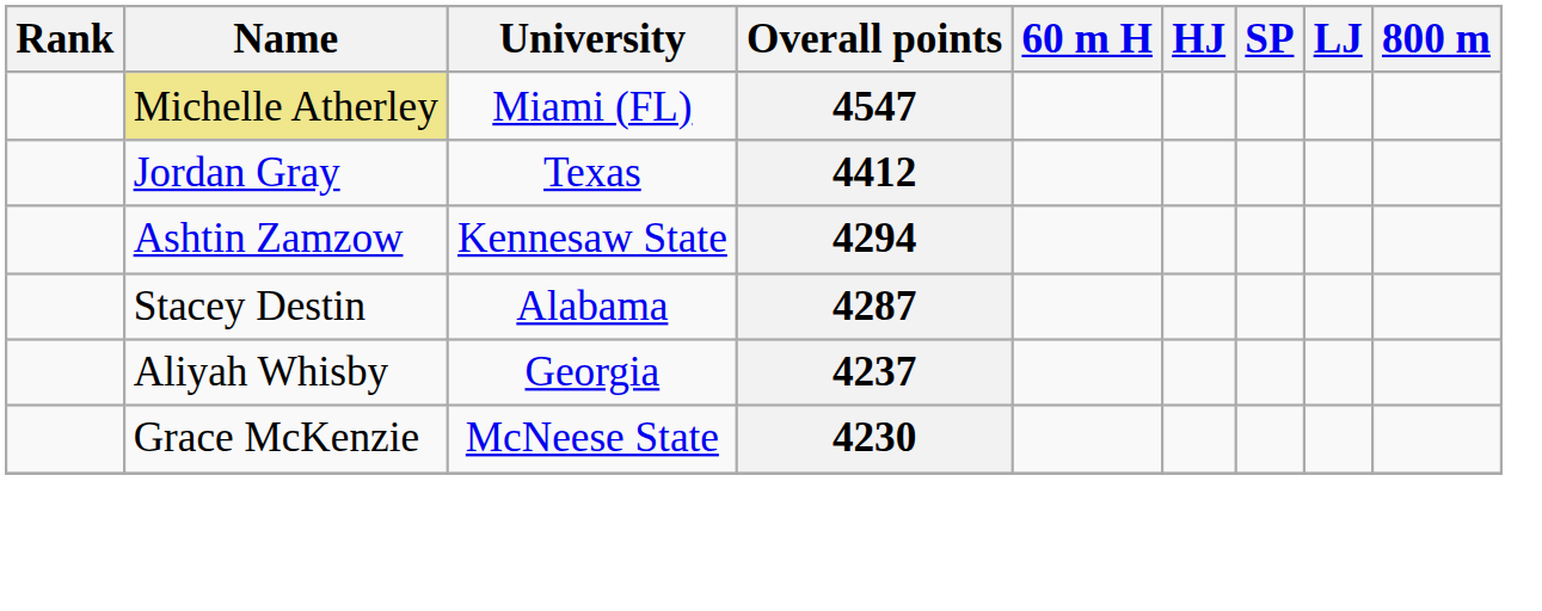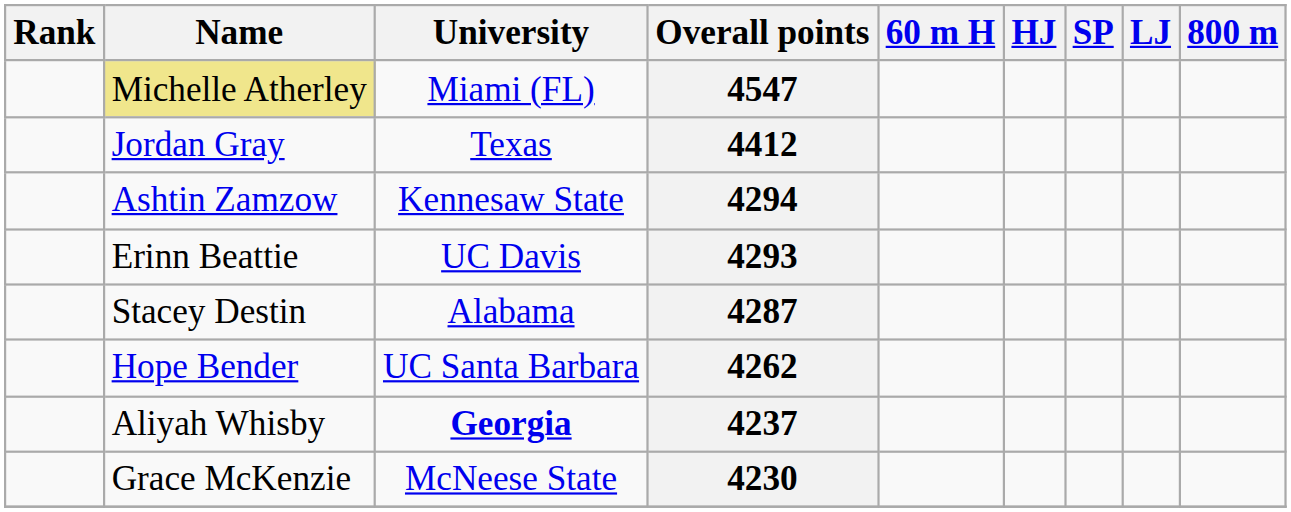 <table class="wikitable sortable" style="text-align:center">
 <tr>
 <th>Rank</th>
 <th>Name</th>
 <th>University</th>
 <th>Overall points</th>
 <th><a href='#'>60 m H</a></th>
 <th><a href='#'>HJ</a></th>
 <th><a href='#'>SP</a></th>
 <th><a href='#'>LJ</a></th>
 <th><a href='#'>800 m</a></th>
 </tr>
 <tr>
 <td></td>
 <td align=left style="background: khaki;">Michelle Atherley</td>
 <td><a href='#'>Miami (FL)</a></td>
 <th>4547</th>
 <td></td>
 <td></td>
 <td></td>
 <td></td>
 <td></td>
 </tr>
 <tr>
 <td></td>
 <td align=left><a href='#'>Jordan Gray</a></td>
 <td><a href='#'>Texas</a></td>
 <th>4412</th>
 <td></td>
 <td></td>
 <td></td>
 <td></td>
 <td></td>
 </tr>
 <tr>
 <td></td>
 <td align=left><a href='#'>Ashtin Zamzow</a></td>
 <td><a href='#'>Kennesaw State</a></td>
 <th>4294</th>
 <td></td>
 <td></td>
 <td></td>
 <td></td>
 <td></td>
 </tr>
 <tr>
 <td></td>
+<td align=left>Erinn Beattie</td>
+<td><a href='#'>UC Davis</a></td>
+<th>4293</th>
+<td></td>
+<td></td>
+<td></td>
+<td></td>
+<td></td>
+</tr>
+<tr>
+<td></td>
 <td align=left>Stacey Destin</td>
 <td><a href='#'>Alabama</a></td>
 <th>4287</th>
 <td></td>
 <td></td>
 <td></td>
 <td></td>
 <td></td>
 </tr>
 <tr>
 <td></td>
+<td align=left><a href='#'>Hope Bender</a></td>
+<td><a href='#'>UC Santa Barbara</a></td>
+<th>4262</th>
+<td></td>
+<td></td>
+<td></td>
+<td></td>
+<td></td>
+</tr>
+<tr>
+<td></td>
 <td align=left>Aliyah Whisby</td>
-<td><a href='#'>Georgia</a></td>
+<td><strong><a href='#'>Georgia</a></strong></td>
 <th>4237</th>
 <td></td>
 <td></td>
 <td></td>
 <td></td>
 <td></td>
 </tr>
 <tr>
 <td></td>
 <td align=left>Grace McKenzie </td>
 <td><a href='#'>McNeese State</a></td>
 <th>4230</th>
 <td></td>
 <td></td>
 <td></td>
 <td></td>
 <td></td>
 </tr>
 <tr>
 </tr>
 </table>
